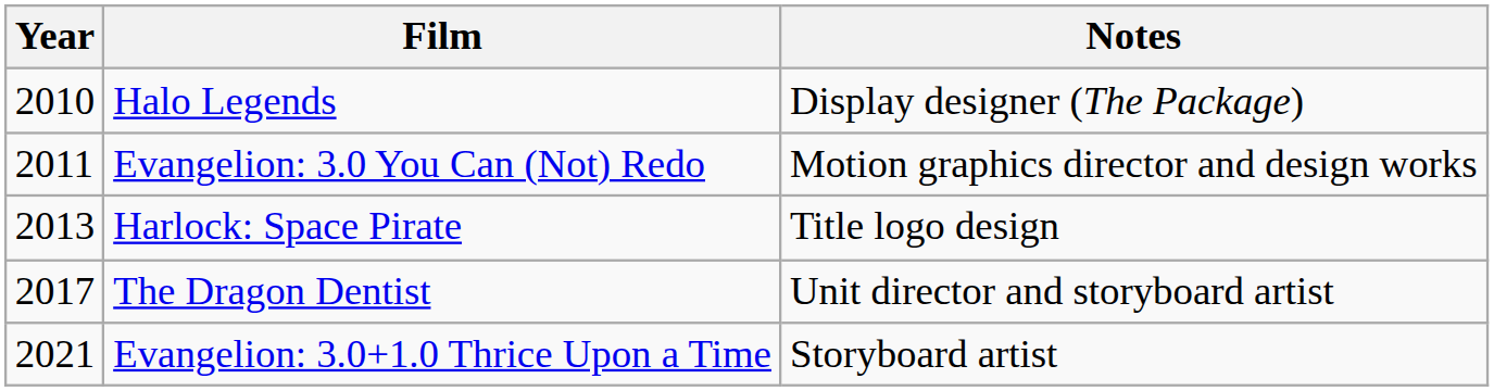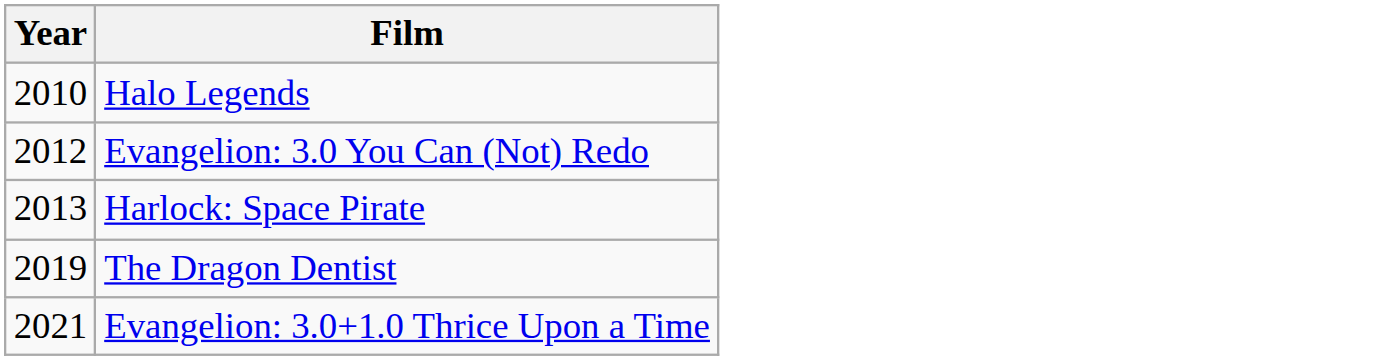 <table class="wikitable">
 <tr>
 <th>Year</th>
 <th>Film</th>
-<th>Notes</th>
 </tr>
 <tr>
 <td>2010</td>
 <td><a href='#'>Halo Legends</a></td>
-<td>Display designer (<em>The Package</em>)</td>
 </tr>
 <tr>
-<td>2011</td>
+<td>2012</td>
 <td><a href='#'>Evangelion: 3.0 You Can (Not) Redo</a></td>
-<td>Motion graphics director and design works</td>
 </tr>
 <tr>
 <td>2013</td>
 <td><a href='#'>Harlock: Space Pirate</a></td>
-<td>Title logo design</td>
 </tr>
 <tr>
-<td>2017</td>
+<td>2019</td>
 <td><a href='#'>The Dragon Dentist</a></td>
-<td>Unit director and storyboard artist</td>
 </tr>
 <tr>
 <td>2021</td>
 <td><a href='#'>Evangelion: 3.0+1.0 Thrice Upon a Time</a></td>
-<td>Storyboard artist</td>
 </tr>
 </table>
